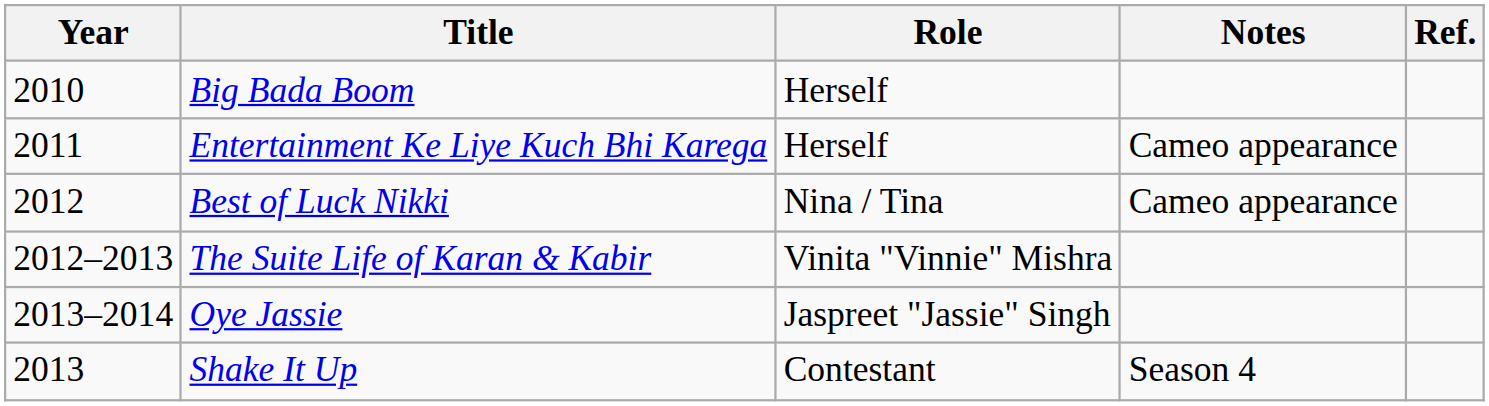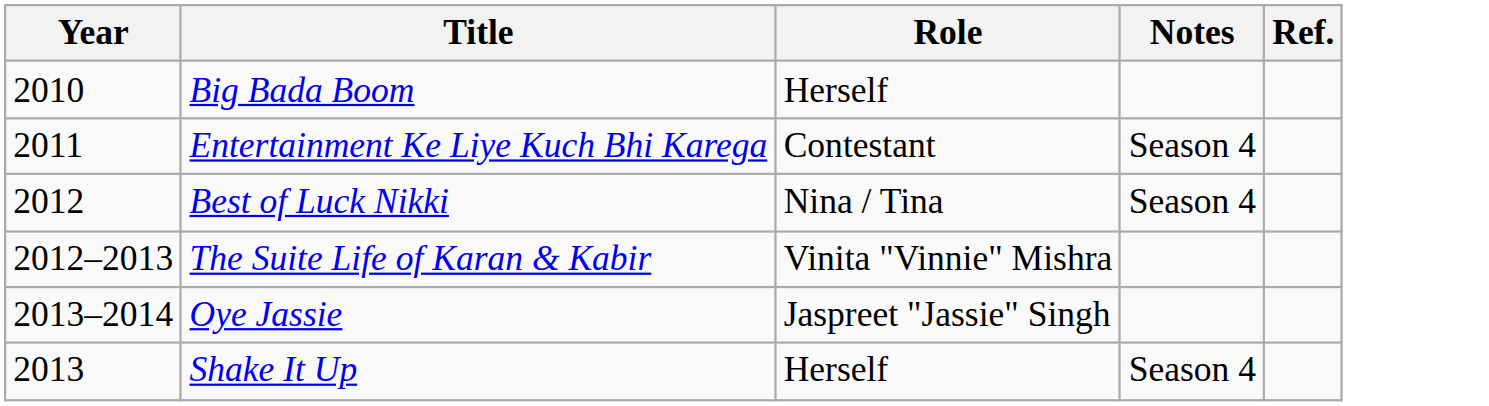 <table class="wikitable sortable">
 <tr>
 <th>Year</th>
 <th>Title</th>
 <th>Role</th>
 <th class="unsortable">Notes</th>
 <th class="unsortable">Ref.</th>
 </tr>
 <tr>
 <td>2010</td>
 <td><em><a href='#'>Big Bada Boom</a></em></td>
 <td>Herself</td>
 <td></td>
 <td></td>
 </tr>
 <tr>
 <td>2011</td>
 <td><em><a href='#'>Entertainment Ke Liye Kuch Bhi Karega</a></em></td>
-<td>Herself</td>
-<td>Cameo appearance</td>
+<td>Contestant</td>
+<td>Season 4</td>
 <td></td>
 </tr>
 <tr>
 <td>2012</td>
 <td><em><a href='#'>Best of Luck Nikki</a></em></td>
 <td>Nina / Tina</td>
-<td>Cameo appearance</td>
+<td>Season 4</td>
 <td></td>
 </tr>
 <tr>
 <td>2012–2013</td>
 <td><em><a href='#'>The Suite Life of Karan & Kabir</a></em></td>
 <td>Vinita "Vinnie" Mishra</td>
 <td></td>
 <td></td>
 </tr>
 <tr>
 <td>2013–2014</td>
 <td><em><a href='#'>Oye Jassie</a></em></td>
 <td>Jaspreet "Jassie" Singh</td>
 <td></td>
 <td></td>
 </tr>
 <tr>
 <td>2013</td>
 <td><em><a href='#'>Shake It Up</a></em></td>
-<td>Contestant</td>
+<td>Herself</td>
 <td>Season 4</td>
 <td></td>
 </tr>
 </table>
